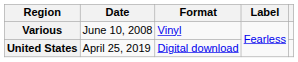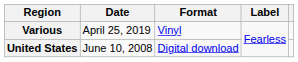 <table class="wikitable plainrowheaders">
 <tr>
 <th scope="col">Region</th>
 <th scope="col">Date</th>
 <th scope="col">Format</th>
 <th scope="col">Label</th>
 <th scope="col"></th>
 </tr>
 <tr>
 <th scope="row">Various</th>
-<td>June 10, 2008</td>
+<td>April 25, 2019</td>
 <td><a href='#'>Vinyl</a></td>
 <td rowspan="2"><a href='#'>Fearless</a></td>
 <td align="center"></td>
 </tr>
 <tr>
 <th scope="row">United States</th>
-<td>April 25, 2019</td>
+<td>June 10, 2008</td>
 <td><a href='#'>Digital download</a></td>
 <td align="center"></td>
 </tr>
 </table>
